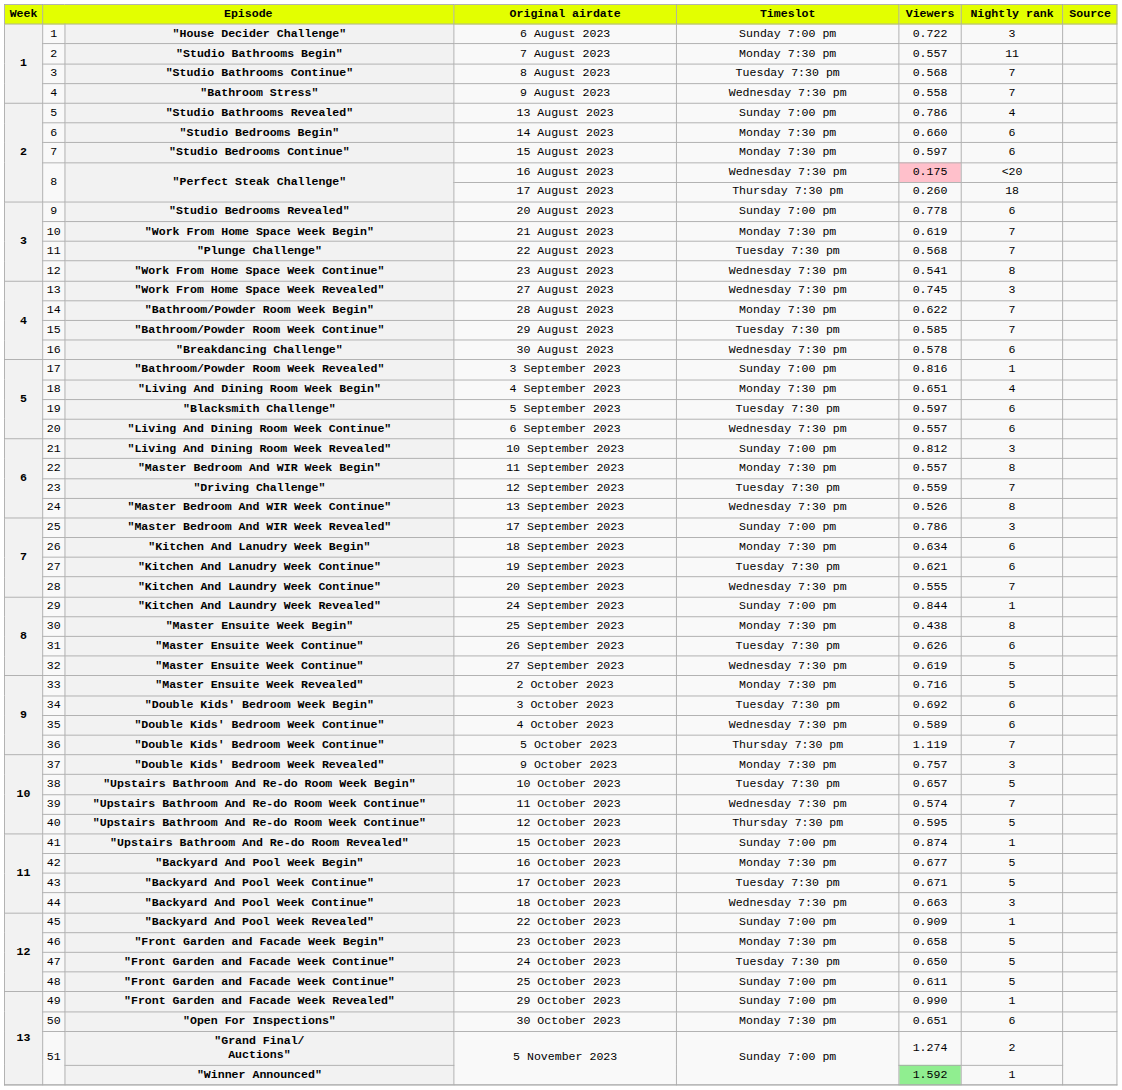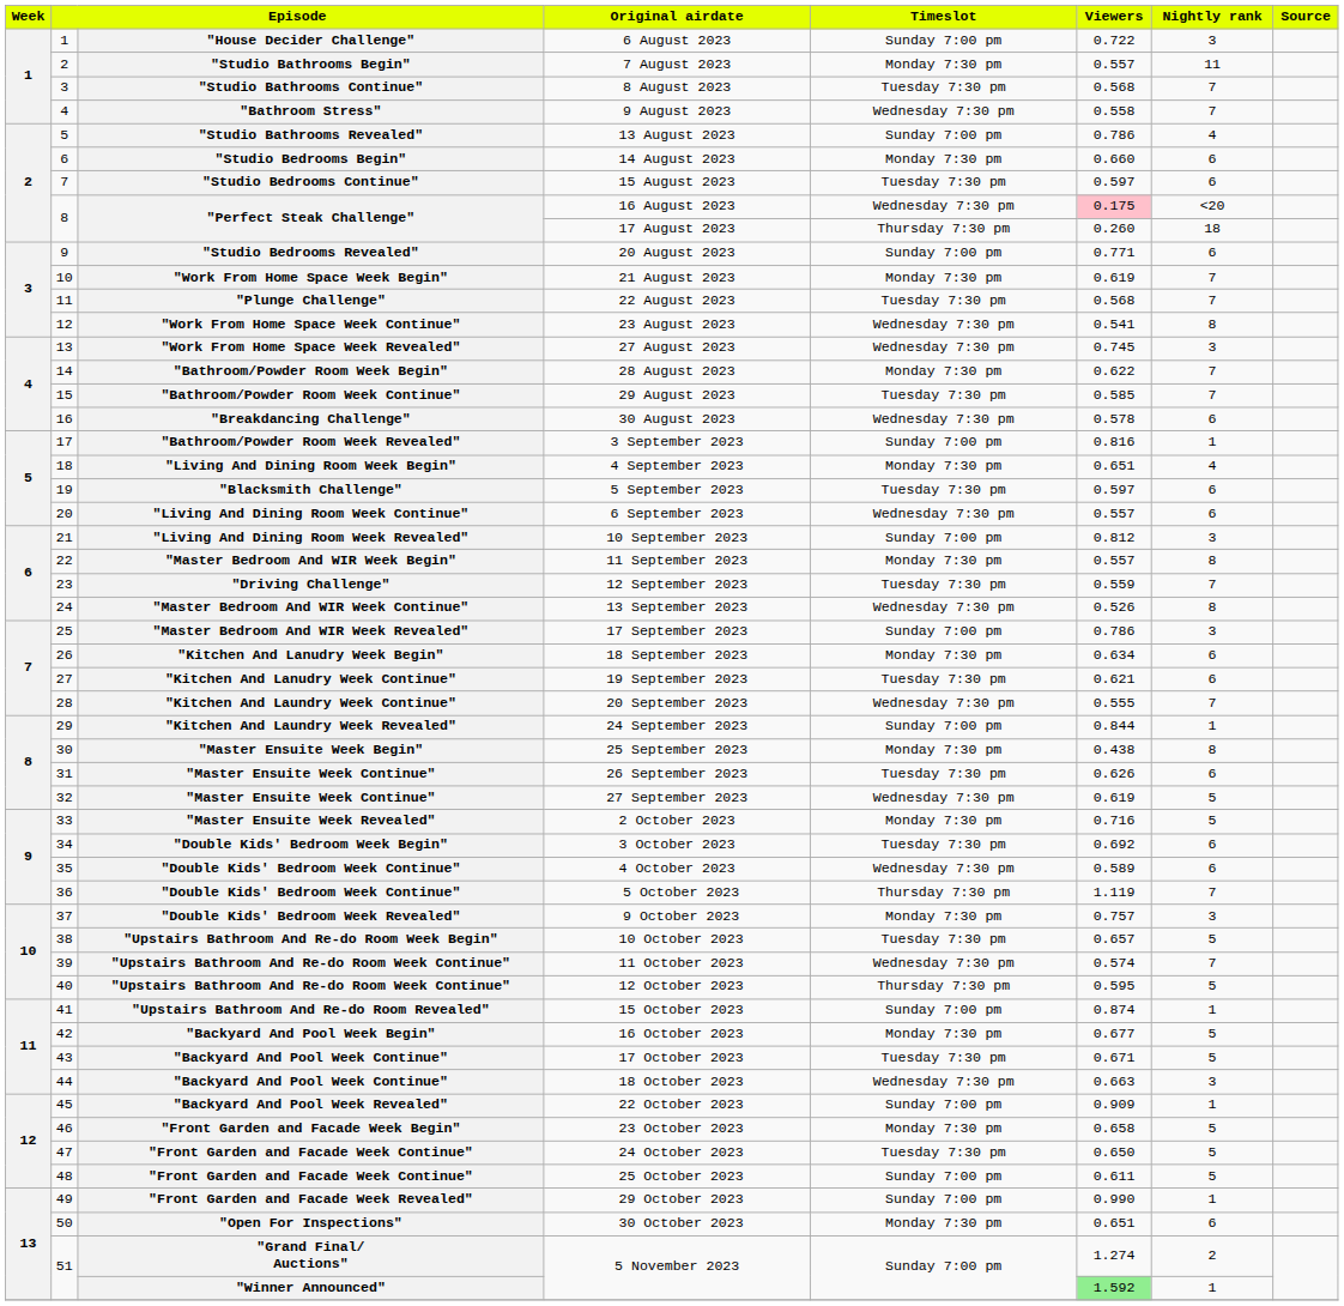 <table class="wikitable plainrowheaders" style="text-align:center; line-height:16px; width:99%;">
 <tr>
 <th scope="col" style="background:#E3FF00; color:black;">Week</th>
 <th scope="col" style="background:#E3FF00; color:black;" colspan="2">Episode</th>
 <th scope="col" style="background:#E3FF00; color:black; width:20%;">Original airdate</th>
 <th scope="col" style="background:#E3FF00; color:black; width:20%;">Timeslot</th>
 <th scope="col" style="background:#E3FF00; color:black;">Viewers<br><small></small></th>
 <th scope="col" style="background:#E3FF00; color:black;">Nightly rank</th>
 <th scope="col" style="background:#E3FF00; color:black;">Source</th>
 </tr>
 <tr>
 <th rowspan="4">1</th>
 <td>1</td>
 <th scope="row" style="text-align:center">"House Decider Challenge"</th>
 <td>6 August 2023</td>
 <td>Sunday 7:00 pm</td>
 <td>0.722</td>
 <td>3</td>
 <td></td>
 </tr>
 <tr>
 <td>2</td>
 <th scope="row" style="text-align:center">"Studio Bathrooms Begin"</th>
 <td>7 August 2023</td>
 <td>Monday 7:30 pm</td>
 <td>0.557</td>
 <td>11</td>
 <td></td>
 </tr>
 <tr>
 <td>3</td>
 <th scope="row" style="text-align:center">"Studio Bathrooms Continue"</th>
 <td>8 August 2023</td>
 <td>Tuesday 7:30 pm</td>
 <td>0.568</td>
 <td>7</td>
 <td></td>
 </tr>
 <tr>
 <td>4</td>
 <th scope="row" style="text-align:center">"Bathroom Stress"</th>
 <td>9 August 2023</td>
 <td>Wednesday 7:30 pm</td>
 <td>0.558</td>
 <td>7</td>
 <td></td>
 </tr>
 <tr>
 <th rowspan="5">2</th>
 <td>5</td>
 <th scope="row" style="text-align:center">"Studio Bathrooms Revealed"</th>
 <td>13 August 2023</td>
 <td>Sunday 7:00 pm</td>
 <td>0.786</td>
 <td>4</td>
 <td></td>
 </tr>
 <tr>
 <td>6</td>
 <th scope="row" style="text-align:center">"Studio Bedrooms Begin"</th>
 <td>14 August 2023</td>
 <td>Monday 7:30 pm</td>
 <td>0.660</td>
 <td>6</td>
 <td></td>
 </tr>
 <tr>
 <td>7</td>
 <th scope="row" style="text-align:center">"Studio Bedrooms Continue"</th>
 <td>15 August 2023</td>
-<td>Monday 7:30 pm</td>
+<td>Tuesday 7:30 pm</td>
 <td>0.597</td>
 <td>6</td>
 <td></td>
 </tr>
 <tr>
 <td rowspan=2>8</td>
 <th rowspan=2 scope="row" style="text-align:center">"Perfect Steak Challenge"</th>
 <td>16 August 2023</td>
 <td>Wednesday 7:30 pm</td>
 <td bgcolor="pink">0.175</td>
 <td><20</td>
 <td></td>
 </tr>
 <tr>
 <td>17 August 2023</td>
 <td>Thursday 7:30 pm</td>
 <td>0.260</td>
 <td>18</td>
 <td></td>
 </tr>
 <tr>
 <th rowspan="4">3</th>
 <td>9</td>
 <th scope="row" style="text-align:center">"Studio Bedrooms Revealed"</th>
 <td>20 August 2023</td>
 <td>Sunday 7:00 pm</td>
-<td>0.778</td>
+<td>0.771</td>
 <td>6</td>
 <td></td>
 </tr>
 <tr>
 <td>10</td>
 <th scope="row" style="text-align:center">"Work From Home Space Week Begin"</th>
 <td>21 August 2023</td>
 <td>Monday 7:30 pm</td>
 <td>0.619</td>
 <td>7</td>
 <td></td>
 </tr>
 <tr>
 <td>11</td>
 <th scope="row" style="text-align:center">"Plunge Challenge"</th>
 <td>22 August 2023</td>
 <td>Tuesday 7:30 pm</td>
 <td>0.568</td>
 <td>7</td>
 <td></td>
 </tr>
 <tr>
 <td>12</td>
 <th scope="row" style="text-align:center">"Work From Home Space Week Continue"</th>
 <td>23 August 2023</td>
 <td>Wednesday 7:30 pm</td>
 <td>0.541</td>
 <td>8</td>
 <td></td>
 </tr>
 <tr>
 <th rowspan="4">4</th>
 <td>13</td>
 <th scope="row" style="text-align:center">"Work From Home Space Week Revealed"</th>
 <td>27 August 2023</td>
 <td>Wednesday 7:30 pm</td>
 <td>0.745</td>
 <td>3</td>
 <td></td>
 </tr>
 <tr>
 <td>14</td>
 <th scope="row" style="text-align:center">"Bathroom/Powder Room Week Begin"</th>
 <td>28 August 2023</td>
 <td>Monday 7:30 pm</td>
 <td>0.622</td>
 <td>7</td>
 <td></td>
 </tr>
 <tr>
 <td>15</td>
 <th scope="row" style="text-align:center">"Bathroom/Powder Room Week Continue"</th>
 <td>29 August 2023</td>
 <td>Tuesday 7:30 pm</td>
 <td>0.585</td>
 <td>7</td>
 <td></td>
 </tr>
 <tr>
 <td>16</td>
 <th scope="row" style="text-align:center">"Breakdancing Challenge"</th>
 <td>30 August 2023</td>
 <td>Wednesday 7:30 pm</td>
 <td>0.578</td>
 <td>6</td>
 <td></td>
 </tr>
 <tr>
 <th rowspan="4">5</th>
 <td>17</td>
 <th scope="row" style="text-align:center">"Bathroom/Powder Room Week Revealed"</th>
 <td>3 September 2023</td>
 <td>Sunday 7:00 pm</td>
 <td>0.816</td>
 <td>1</td>
 <td></td>
 </tr>
 <tr>
 <td>18</td>
 <th scope="row" style="text-align:center">"Living And Dining Room Week Begin"</th>
 <td>4 September 2023</td>
 <td>Monday 7:30 pm</td>
 <td>0.651</td>
 <td>4</td>
 <td></td>
 </tr>
 <tr>
 <td>19</td>
 <th scope="row" style="text-align:center">"Blacksmith Challenge"</th>
 <td>5 September 2023</td>
 <td>Tuesday 7:30 pm</td>
 <td>0.597</td>
 <td>6</td>
 <td></td>
 </tr>
 <tr>
 <td>20</td>
 <th scope="row" style="text-align:center">"Living And Dining Room Week Continue"</th>
 <td>6 September 2023</td>
 <td>Wednesday 7:30 pm</td>
 <td>0.557</td>
 <td>6</td>
 <td></td>
 </tr>
 <tr>
 <th rowspan="4">6</th>
 <td>21</td>
 <th scope="row" style="text-align:center">"Living And Dining Room Week Revealed"</th>
 <td>10 September 2023</td>
 <td>Sunday 7:00 pm</td>
 <td>0.812</td>
 <td>3</td>
 <td></td>
 </tr>
 <tr>
 <td>22</td>
 <th scope="row" style="text-align:center">"Master Bedroom And WIR Week Begin"</th>
 <td>11 September 2023</td>
 <td>Monday 7:30 pm</td>
 <td>0.557</td>
 <td>8</td>
 <td></td>
 </tr>
 <tr>
 <td>23</td>
 <th scope="row" style="text-align:center">"Driving Challenge"</th>
 <td>12 September 2023</td>
 <td>Tuesday 7:30 pm</td>
 <td>0.559</td>
 <td>7</td>
 <td></td>
 </tr>
 <tr>
 <td>24</td>
 <th scope="row" style="text-align:center">"Master Bedroom And WIR Week Continue"</th>
 <td>13 September 2023</td>
 <td>Wednesday 7:30 pm</td>
 <td>0.526</td>
 <td>8</td>
 <td></td>
 </tr>
 <tr>
 <th rowspan="4">7</th>
 <td>25</td>
 <th scope="row" style="text-align:center">"Master Bedroom And WIR Week Revealed"</th>
 <td>17 September 2023</td>
 <td>Sunday 7:00 pm</td>
 <td>0.786</td>
 <td>3</td>
 <td></td>
 </tr>
 <tr>
 <td>26</td>
 <th scope="row" style="text-align:center">"Kitchen And Lanudry Week Begin"</th>
 <td>18 September 2023</td>
 <td>Monday 7:30 pm</td>
 <td>0.634</td>
 <td>6</td>
 <td></td>
 </tr>
 <tr>
 <td>27</td>
 <th scope="row" style="text-align:center">"Kitchen And Lanudry Week Continue"</th>
 <td>19 September 2023</td>
 <td>Tuesday 7:30 pm</td>
 <td>0.621</td>
 <td>6</td>
 <td></td>
 </tr>
 <tr>
 <td>28</td>
 <th scope="row" style="text-align:center">"Kitchen And Laundry Week Continue"</th>
 <td>20 September 2023</td>
 <td>Wednesday 7:30 pm</td>
 <td>0.555</td>
 <td>7</td>
 <td></td>
 </tr>
 <tr>
 <th rowspan="4">8</th>
 <td>29</td>
 <th scope="row" style="text-align:center">"Kitchen And Laundry Week Revealed"</th>
 <td>24 September 2023</td>
 <td>Sunday 7:00 pm</td>
 <td>0.844</td>
 <td>1</td>
 <td></td>
 </tr>
 <tr>
 <td>30</td>
 <th scope="row" style="text-align:center">"Master Ensuite Week Begin"</th>
 <td>25 September 2023</td>
 <td>Monday 7:30 pm</td>
 <td>0.438</td>
 <td>8</td>
 <td></td>
 </tr>
 <tr>
 <td>31</td>
 <th scope="row" style="text-align:center">"Master Ensuite Week Continue"</th>
 <td>26 September 2023</td>
 <td>Tuesday 7:30 pm</td>
 <td>0.626</td>
 <td>6</td>
 <td></td>
 </tr>
 <tr>
 <td>32</td>
 <th scope="row" style="text-align:center">"Master Ensuite Week Continue"</th>
 <td>27 September 2023</td>
 <td>Wednesday 7:30 pm</td>
 <td>0.619</td>
 <td>5</td>
 <td></td>
 </tr>
 <tr>
 <th rowspan="4">9</th>
 <td>33</td>
 <th scope="row" style="text-align:center">"Master Ensuite Week Revealed"</th>
 <td>2 October 2023</td>
 <td>Monday 7:30 pm</td>
 <td>0.716</td>
 <td>5</td>
 <td></td>
 </tr>
 <tr>
 <td>34</td>
 <th scope="row" style="text-align:center">"Double Kids' Bedroom Week Begin"</th>
 <td>3 October 2023</td>
 <td>Tuesday 7:30 pm</td>
 <td>0.692</td>
 <td>6</td>
 <td></td>
 </tr>
 <tr>
 <td>35</td>
 <th scope="row" style="text-align:center">"Double Kids' Bedroom Week Continue"</th>
 <td>4 October 2023</td>
 <td>Wednesday 7:30 pm</td>
 <td>0.589</td>
 <td>6</td>
 <td></td>
 </tr>
 <tr>
 <td>36</td>
 <th scope="row" style="text-align:center">"Double Kids' Bedroom Week Continue"</th>
 <td> 5 October 2023</td>
 <td>Thursday 7:30 pm</td>
 <td>1.119</td>
 <td>7</td>
 <td></td>
 </tr>
 <tr>
 <th rowspan="4">10</th>
 <td>37</td>
 <th scope="row" style="text-align:center">"Double Kids' Bedroom Week Revealed"</th>
 <td> 9 October 2023</td>
 <td>Monday 7:30 pm</td>
 <td>0.757</td>
 <td>3</td>
 <td></td>
 </tr>
 <tr>
 <td>38</td>
 <th scope="row" style="text-align:center">"Upstairs Bathroom And Re-do Room Week Begin"</th>
 <td> 10 October 2023</td>
 <td>Tuesday 7:30 pm</td>
 <td>0.657</td>
 <td>5</td>
 <td></td>
 </tr>
 <tr>
 <td>39</td>
 <th scope="row" style="text-align:center">"Upstairs Bathroom And Re-do Room Week Continue"</th>
 <td> 11 October 2023</td>
 <td>Wednesday 7:30 pm</td>
 <td>0.574</td>
 <td>7</td>
 <td></td>
 </tr>
 <tr>
 <td>40</td>
 <th scope="row" style="text-align:center">"Upstairs Bathroom And Re-do Room Week Continue"</th>
 <td> 12 October 2023</td>
 <td>Thursday 7:30 pm</td>
 <td>0.595</td>
 <td>5</td>
 <td></td>
 </tr>
 <tr>
 <th rowspan="4">11</th>
 <td>41</td>
 <th scope="row" style="text-align:center">"Upstairs Bathroom And Re-do Room Revealed"</th>
 <td> 15 October 2023</td>
 <td>Sunday 7:00 pm</td>
 <td>0.874</td>
 <td>1</td>
 <td></td>
 </tr>
 <tr>
 <td>42</td>
 <th scope="row" style="text-align:center">"Backyard And Pool Week Begin"</th>
 <td> 16 October 2023</td>
 <td>Monday 7:30 pm</td>
 <td>0.677</td>
 <td>5</td>
 <td></td>
 </tr>
 <tr>
 <td>43</td>
 <th scope="row" style="text-align:center">"Backyard And Pool Week Continue"</th>
 <td> 17 October 2023</td>
 <td>Tuesday 7:30 pm</td>
 <td>0.671</td>
 <td>5</td>
 <td></td>
 </tr>
 <tr>
 <td>44</td>
 <th scope="row" style="text-align:center">"Backyard And Pool Week Continue"</th>
 <td> 18 October 2023</td>
 <td>Wednesday 7:30 pm</td>
 <td>0.663</td>
 <td>3</td>
 <td></td>
 </tr>
 <tr>
 <th rowspan="4">12</th>
 <td>45</td>
 <th scope="row" style="text-align:center">"Backyard And Pool Week Revealed"</th>
 <td> 22 October 2023</td>
 <td>Sunday 7:00 pm</td>
 <td>0.909</td>
 <td>1</td>
 <td></td>
 </tr>
 <tr>
 <td>46</td>
 <th scope="row" style="text-align:center">"Front Garden and Facade Week Begin"</th>
 <td> 23 October 2023</td>
 <td>Monday 7:30 pm</td>
 <td>0.658</td>
 <td>5</td>
 <td></td>
 </tr>
 <tr>
 <td>47</td>
 <th scope="row" style="text-align:center">"Front Garden and Facade Week Continue"</th>
 <td> 24 October 2023</td>
 <td>Tuesday 7:30 pm</td>
 <td>0.650</td>
 <td>5</td>
 <td></td>
 </tr>
 <tr>
 <td>48</td>
 <th scope="row" style="text-align:center">"Front Garden and Facade Week Continue"</th>
 <td> 25 October 2023</td>
 <td>Sunday 7:00 pm</td>
 <td>0.611</td>
 <td>5</td>
 <td></td>
 </tr>
 <tr>
 <th rowspan="4">13</th>
 <td>49</td>
 <th scope="row" style="text-align:center">"Front Garden and Facade Week Revealed"</th>
 <td> 29 October 2023</td>
 <td>Sunday 7:00 pm</td>
 <td>0.990</td>
 <td>1</td>
 <td></td>
 </tr>
 <tr>
 <td>50</td>
 <th scope="row" style="text-align:center">"Open For Inspections"</th>
 <td> 30 October 2023</td>
 <td>Monday 7:30 pm</td>
 <td>0.651</td>
 <td>6</td>
 <td></td>
 </tr>
 <tr>
 <td rowspan=2>51</td>
 <th scope="row" style="text-align:center">"Grand Final/<br>Auctions"</th>
 <td rowspan=2>5 November 2023</td>
 <td rowspan=2>Sunday 7:00 pm</td>
 <td>1.274</td>
 <td>2</td>
 <td rowspan=2></td>
 </tr>
 <tr>
 <th scope="row" style="text-align:center">"Winner Announced"</th>
 <td bgcolor="lightgreen">1.592</td>
 <td>1</td>
 </tr>
 <tr>
 </tr>
 </table>
